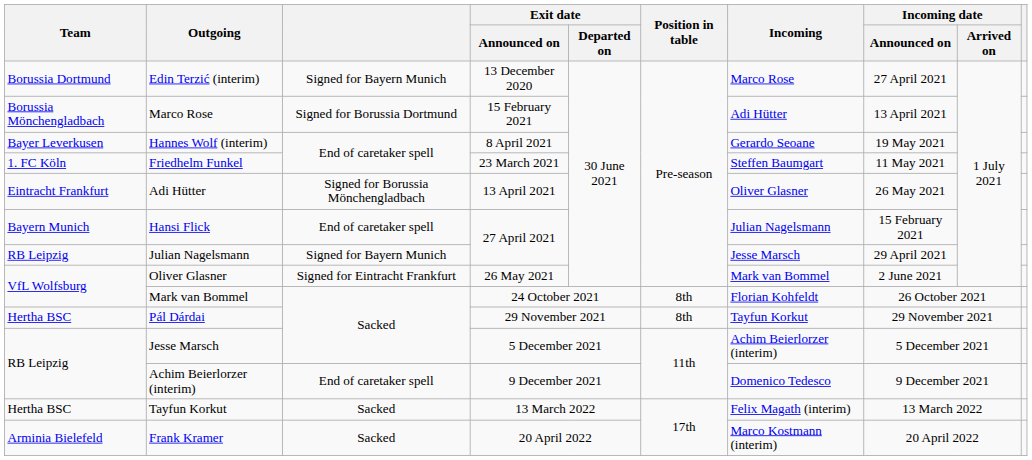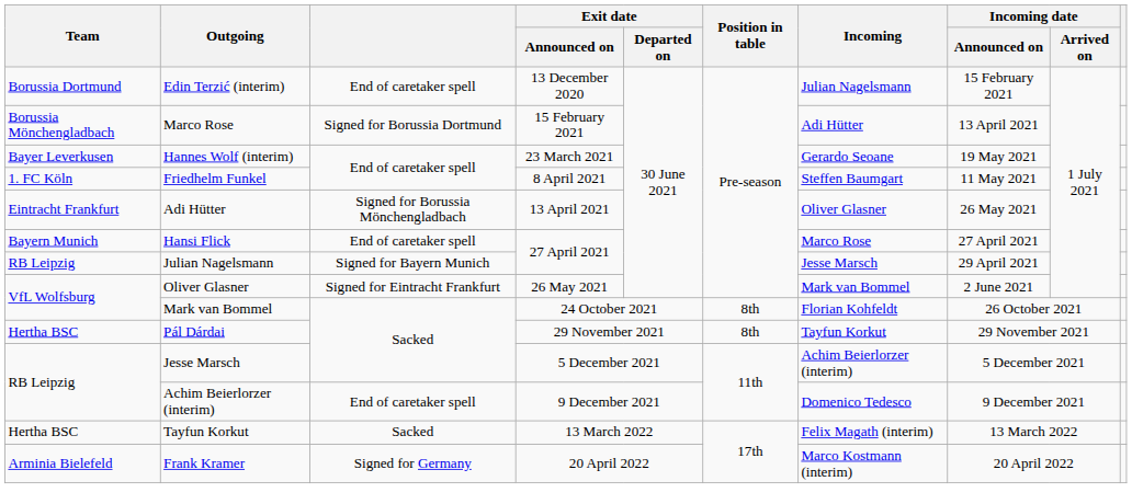 <table class="wikitable" style="text-align:center">
 <tr>
 <th rowspan="2">Team</th>
 <th rowspan="2">Outgoing</th>
 <th rowspan="2"></th>
 <th colspan="2">Exit date</th>
 <th rowspan="2">Position in table</th>
 <th rowspan="2">Incoming</th>
 <th colspan="2">Incoming date</th>
 <th rowspan="2"></th>
 </tr>
 <tr>
 <th>Announced on</th>
 <th>Departed on</th>
 <th>Announced on</th>
 <th>Arrived on</th>
 </tr>
 <tr>
 <td align="left"><a href='#'>Borussia Dortmund</a></td>
 <td align="left"> <a href='#'>Edin Terzić</a> (interim)</td>
-<td>Signed for Bayern Munich</td>
+<td>End of caretaker spell</td>
 <td>13 December 2020</td>
 <td rowspan=8>30 June 2021</td>
 <td rowspan=8>Pre-season</td>
-<td align="left"> <a href='#'>Marco Rose</a></td>
-<td>27 April 2021</td>
+<td align="left"> <a href='#'>Julian Nagelsmann</a></td>
+<td>15 February 2021</td>
 <td rowspan=8>1 July 2021</td>
 <td></td>
 </tr>
 <tr>
 <td align="left"><a href='#'>Borussia Mönchengladbach</a></td>
 <td align="left"> Marco Rose</td>
 <td>Signed for Borussia Dortmund</td>
 <td>15 February 2021</td>
 <td align="left"> <a href='#'>Adi Hütter</a></td>
 <td>13 April 2021</td>
 <td></td>
 </tr>
 <tr>
 <td align="left"><a href='#'>Bayer Leverkusen</a></td>
 <td align="left"> <a href='#'>Hannes Wolf</a> (interim)</td>
 <td rowspan=2>End of caretaker spell</td>
-<td>8 April 2021</td>
+<td>23 March 2021</td>
 <td align="left"> <a href='#'>Gerardo Seoane</a></td>
 <td>19 May 2021</td>
 <td></td>
 </tr>
 <tr>
 <td align="left"><a href='#'>1. FC Köln</a></td>
 <td align="left"> <a href='#'>Friedhelm Funkel</a></td>
-<td>23 March 2021</td>
+<td>8 April 2021</td>
 <td align="left"> <a href='#'>Steffen Baumgart</a></td>
 <td>11 May 2021</td>
 <td></td>
 </tr>
 <tr>
 <td align="left"><a href='#'>Eintracht Frankfurt</a></td>
 <td align="left"> Adi Hütter</td>
 <td>Signed for Borussia Mönchengladbach</td>
 <td>13 April 2021</td>
 <td align="left"> <a href='#'>Oliver Glasner</a></td>
 <td>26 May 2021</td>
 <td></td>
 </tr>
 <tr>
 <td align="left"><a href='#'>Bayern Munich</a></td>
 <td align="left"> <a href='#'>Hansi Flick</a></td>
 <td>End of caretaker spell</td>
 <td rowspan=2>27 April 2021</td>
-<td align="left"> <a href='#'>Julian Nagelsmann</a></td>
-<td>15 February 2021</td>
+<td align="left"> <a href='#'>Marco Rose</a></td>
+<td>27 April 2021</td>
 <td></td>
 </tr>
 <tr>
 <td align="left"><a href='#'>RB Leipzig</a></td>
 <td align="left"> Julian Nagelsmann</td>
 <td>Signed for Bayern Munich</td>
 <td align="left"> <a href='#'>Jesse Marsch</a></td>
 <td>29 April 2021</td>
 <td></td>
 </tr>
 <tr>
 <td align="left" rowspan=2><a href='#'>VfL Wolfsburg</a></td>
 <td align="left"> Oliver Glasner</td>
 <td>Signed for Eintracht Frankfurt</td>
 <td>26 May 2021</td>
 <td align="left"> <a href='#'>Mark van Bommel</a></td>
 <td>2 June 2021</td>
 <td></td>
 </tr>
 <tr>
 <td align="left"> Mark van Bommel</td>
 <td rowspan=3 align=center>Sacked</td>
 <td colspan=2>24 October 2021</td>
 <td>8th</td>
 <td align="left"> <a href='#'>Florian Kohfeldt</a></td>
 <td colspan=2>26 October 2021</td>
 <td></td>
 </tr>
 <tr>
 <td align="left"><a href='#'>Hertha BSC</a></td>
 <td align="left"> <a href='#'>Pál Dárdai</a></td>
 <td colspan=2>29 November 2021</td>
 <td>8th</td>
 <td align="left"> <a href='#'>Tayfun Korkut</a></td>
 <td colspan=2>29 November 2021</td>
 <td></td>
 </tr>
 <tr>
 <td align="left" rowspan=2>RB Leipzig</td>
 <td align="left"> Jesse Marsch</td>
 <td colspan=2>5 December 2021</td>
 <td rowspan=2>11th</td>
 <td align="left"> <a href='#'>Achim Beierlorzer</a> (interim)</td>
 <td colspan=2>5 December 2021</td>
 <td></td>
 </tr>
 <tr>
 <td align="left"> Achim Beierlorzer (interim)</td>
 <td>End of caretaker spell</td>
 <td colspan=2>9 December 2021</td>
 <td align="left"> <a href='#'>Domenico Tedesco</a></td>
 <td colspan=2>9 December 2021</td>
 <td></td>
 </tr>
 <tr>
 <td align="left">Hertha BSC</td>
 <td align="left"> Tayfun Korkut</td>
 <td>Sacked</td>
 <td colspan=2>13 March 2022</td>
 <td rowspan=2>17th</td>
 <td align="left"> <a href='#'>Felix Magath</a> (interim)</td>
 <td colspan=2>13 March 2022</td>
 <td></td>
 </tr>
 <tr>
 <td align="left"><a href='#'>Arminia Bielefeld</a></td>
 <td align="left"> <a href='#'>Frank Kramer</a></td>
-<td>Sacked</td>
+<td>Signed for <a href='#'>Germany</a></td>
 <td colspan=2>20 April 2022</td>
 <td align="left"> <a href='#'>Marco Kostmann</a> (interim)</td>
 <td colspan=2>20 April 2022</td>
 <td></td>
 </tr>
 </table>
